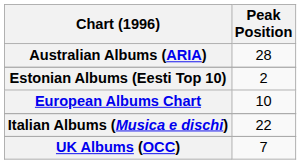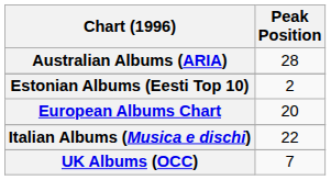 <table class="wikitable sortable plainrowheaders">
 <tr>
 <th>Chart (1996)</th>
 <th>Peak<br>Position</th>
 </tr>
 <tr>
 <th scope="row">Australian Albums (<a href='#'>ARIA</a>)</th>
 <td style="text-align:center;">28</td>
 </tr>
 <tr>
 </tr>
 <tr>
 </tr>
 <tr>
 </tr>
 <tr>
 </tr>
 <tr>
 <th scope="row">Estonian Albums (Eesti Top 10)</th>
 <td align="center">2</td>
 </tr>
 <tr>
 <th scope="row"><a href='#'>European Albums Chart</a></th>
-<td style="text-align:center;">10</td>
+<td style="text-align:center;">20</td>
 </tr>
 <tr>
 </tr>
 <tr>
 </tr>
 <tr>
 <th scope="row">Italian Albums (<em><a href='#'>Musica e dischi</a></em>)</th>
 <td align="center">22</td>
 </tr>
 <tr>
 </tr>
 <tr>
 </tr>
 <tr>
 </tr>
 <tr>
 </tr>
 <tr>
 <th scope="row"><a href='#'>UK Albums</a> (<a href='#'>OCC</a>)</th>
 <td style="text-align:center;">7</td>
 </tr>
 </table>
